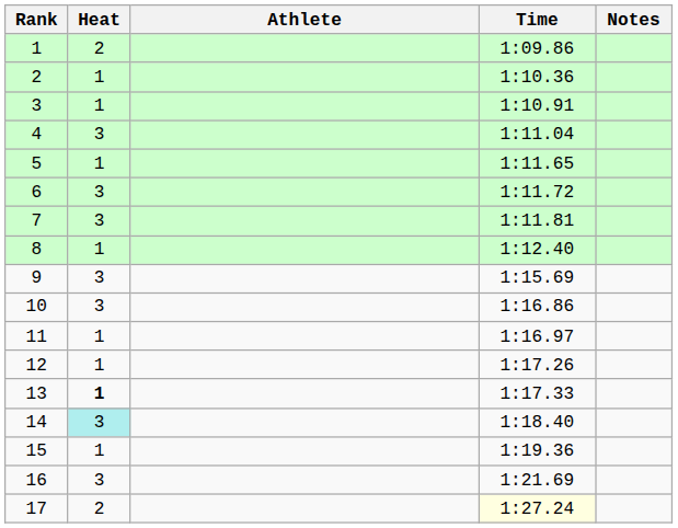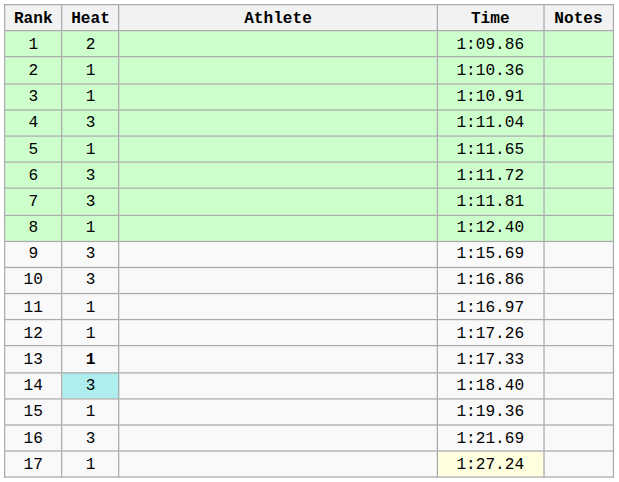 <table class="wikitable" style="text-align:center">
 <tr>
 <th width=40>Rank</th>
 <th width=40>Heat</th>
 <th width=250>Athlete</th>
 <th width=80>Time</th>
 <th width=50>Notes</th>
 </tr>
 <tr bgcolor="ccffcc">
 <td>1</td>
 <td>2</td>
 <td align=left></td>
 <td>1:09.86</td>
 <td></td>
 </tr>
 <tr bgcolor="ccffcc">
 <td>2</td>
 <td>1</td>
 <td align=left></td>
 <td>1:10.36</td>
 <td></td>
 </tr>
 <tr bgcolor="ccffcc">
 <td>3</td>
 <td>1</td>
 <td align=left></td>
 <td>1:10.91</td>
 <td></td>
 </tr>
 <tr bgcolor="ccffcc">
 <td>4</td>
 <td>3</td>
 <td align=left></td>
 <td>1:11.04</td>
 <td></td>
 </tr>
 <tr bgcolor="ccffcc">
 <td>5</td>
 <td>1</td>
 <td align=left></td>
 <td>1:11.65</td>
 <td></td>
 </tr>
 <tr bgcolor="ccffcc">
 <td>6</td>
 <td>3</td>
 <td align=left></td>
 <td>1:11.72</td>
 <td></td>
 </tr>
 <tr bgcolor="ccffcc">
 <td>7</td>
 <td>3</td>
 <td align=left></td>
 <td>1:11.81</td>
 <td></td>
 </tr>
 <tr bgcolor="ccffcc">
 <td>8</td>
 <td>1</td>
 <td align=left></td>
 <td>1:12.40</td>
 <td></td>
 </tr>
 <tr>
 <td>9</td>
 <td>3</td>
 <td align=left></td>
 <td>1:15.69</td>
 <td></td>
 </tr>
 <tr>
 <td>10</td>
 <td>3</td>
 <td align=left></td>
 <td>1:16.86</td>
 <td></td>
 </tr>
 <tr>
 <td>11</td>
 <td>1</td>
 <td align=left></td>
 <td>1:16.97</td>
 <td></td>
 </tr>
 <tr>
 <td>12</td>
 <td>1</td>
 <td align=left></td>
 <td>1:17.26</td>
 <td></td>
 </tr>
 <tr>
 <td>13</td>
 <td><strong>1</strong></td>
 <td align=left></td>
 <td>1:17.33</td>
 <td></td>
 </tr>
 <tr>
 <td>14</td>
 <td style="background: paleturquoise;">3</td>
 <td align=left></td>
 <td>1:18.40</td>
 <td></td>
 </tr>
 <tr>
 <td>15</td>
 <td>1</td>
 <td align=left></td>
 <td>1:19.36</td>
 <td></td>
 </tr>
 <tr>
 <td>16</td>
 <td>3</td>
 <td align=left></td>
 <td>1:21.69</td>
 <td></td>
 </tr>
 <tr>
 <td>17</td>
-<td>2</td>
+<td>1</td>
 <td align=left></td>
 <td style="background: lightyellow;">1:27.24</td>
 <td></td>
 </tr>
 </table>
